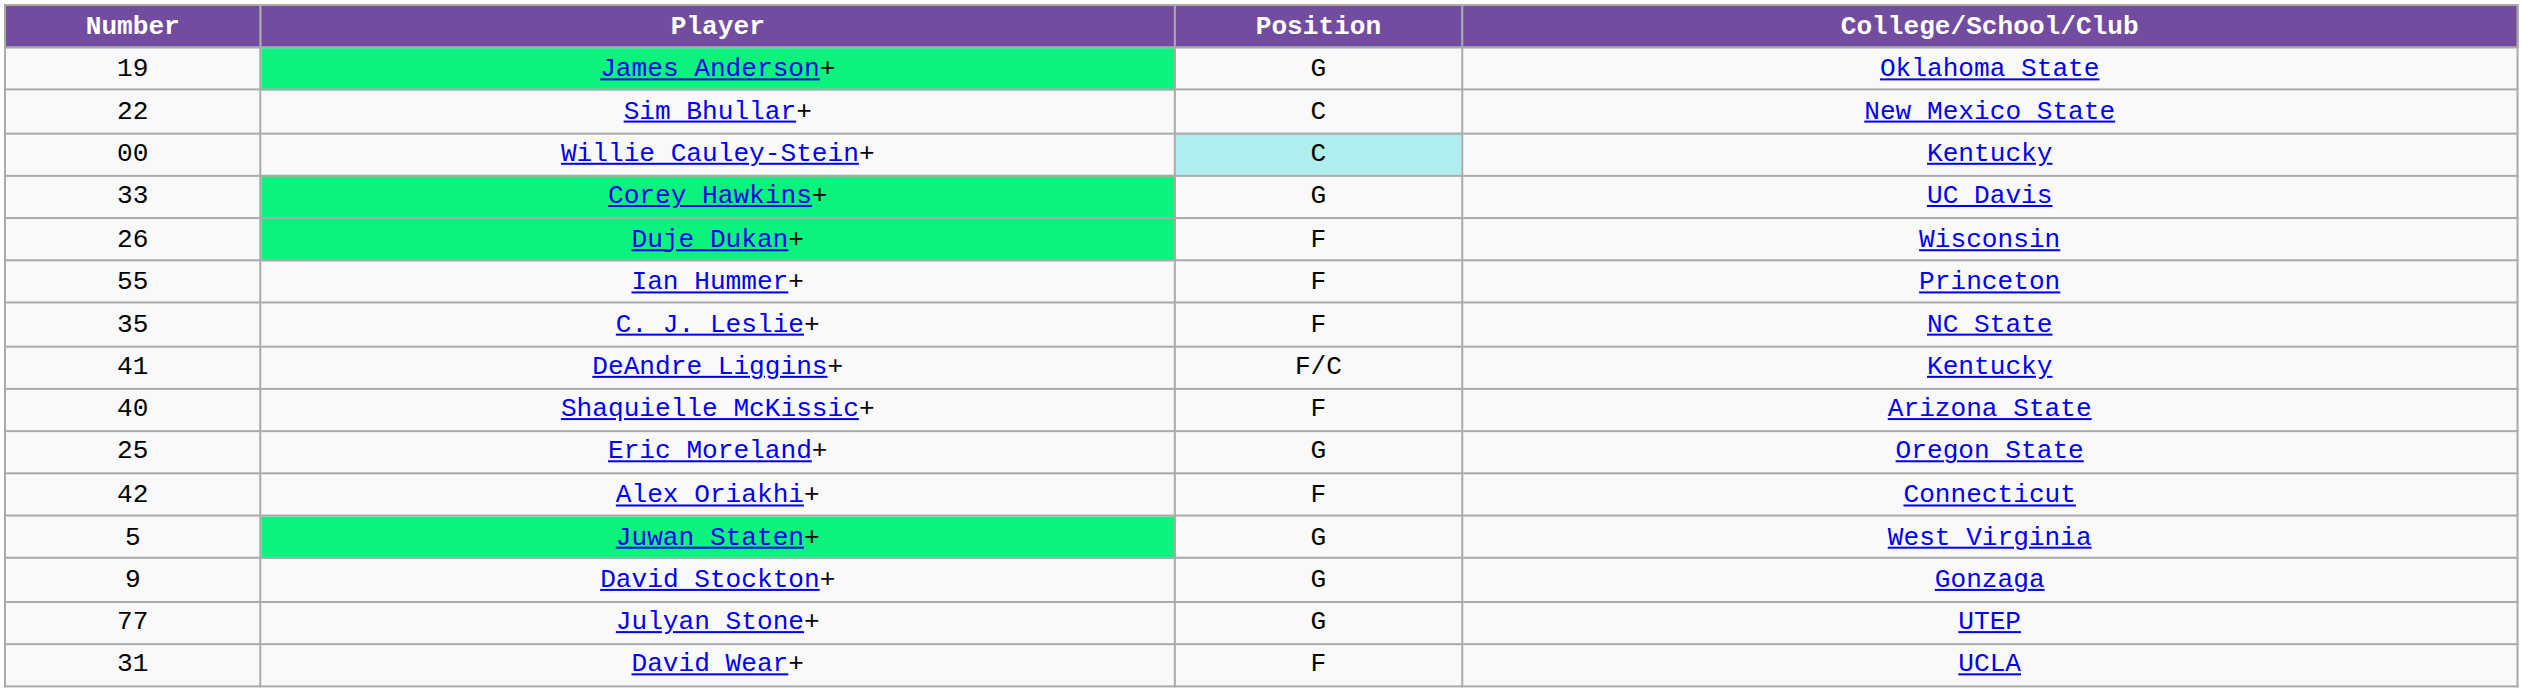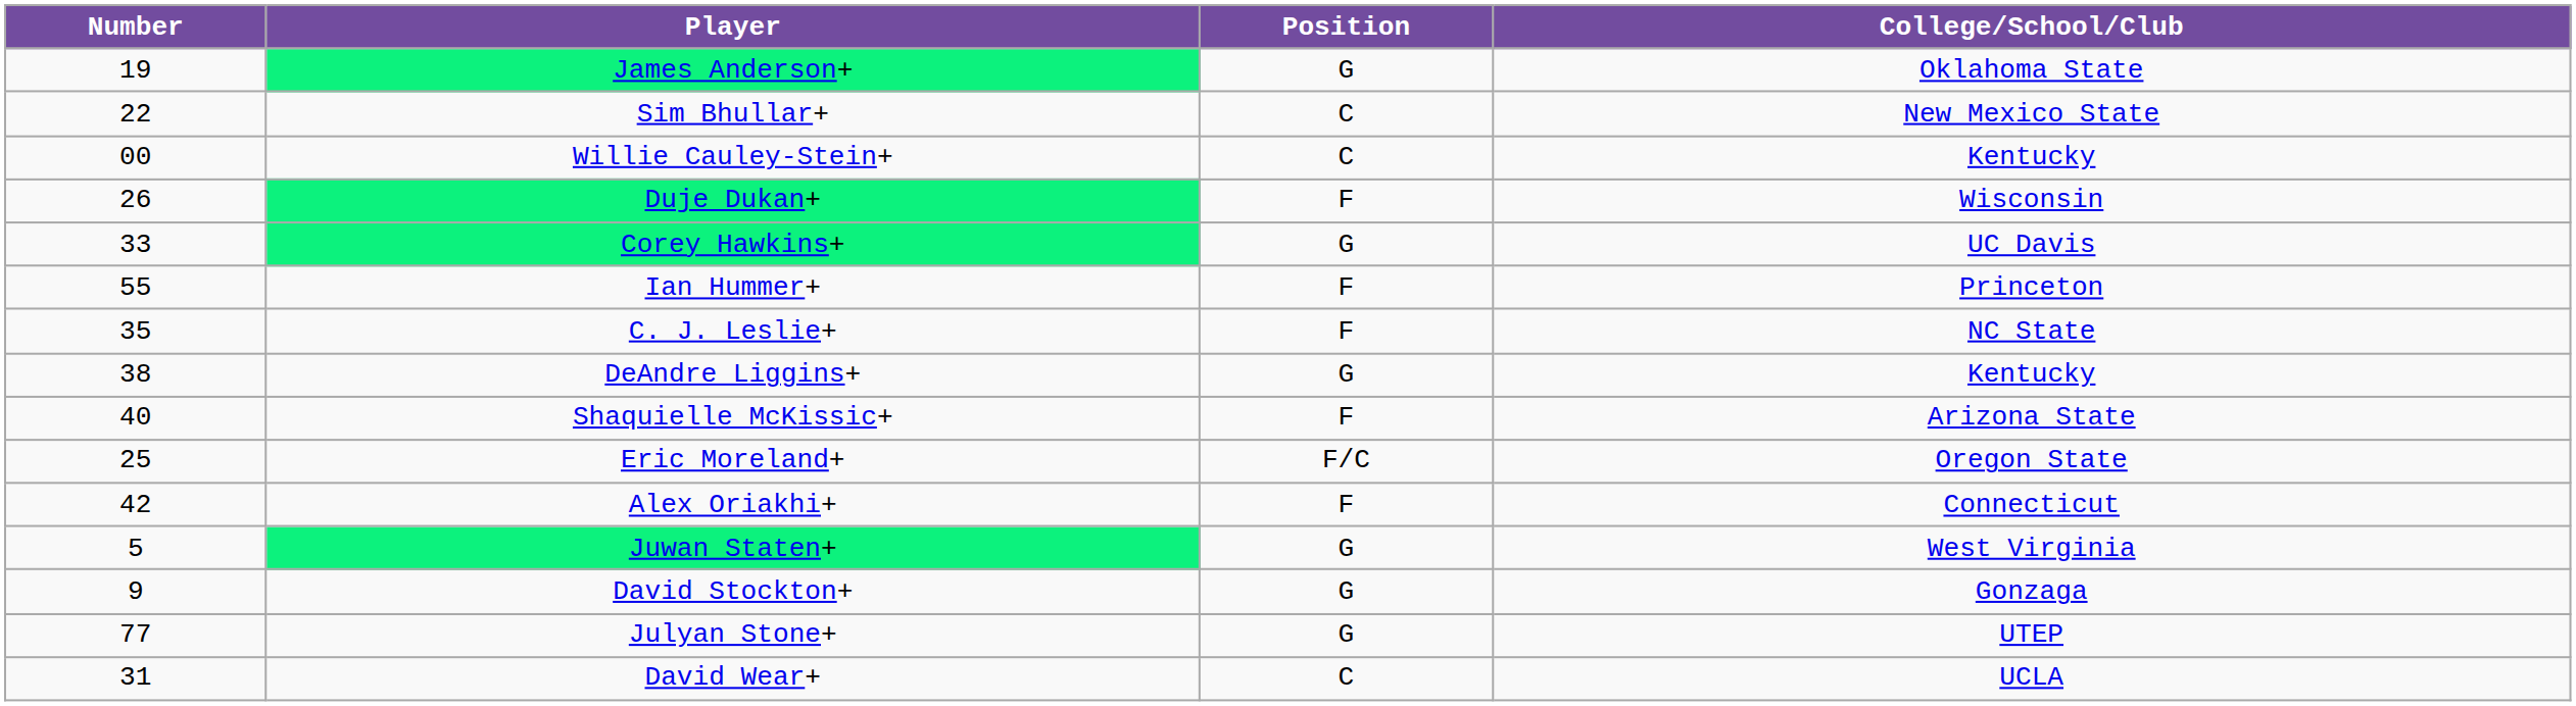 <table class="wikitable sortable sortable">
 <tr>
 <th style="background:#724C9F; color:white" width="1%">Number</th>
 <th style="background:#724C9F; color:white" width="5%">Player</th>
 <th style="background:#724C9F; color:white" width="1%">Position</th>
 <th style="background:#724C9F; color:white" width="5%">College/School/Club</th>
 </tr>
 <tr style="text-align: center">
 <td>19</td>
 <td bgcolor="#0CF27D"><a href='#'>James Anderson</a>+</td>
 <td>G</td>
 <td><a href='#'>Oklahoma State</a></td>
 </tr>
 <tr style="text-align: center">
 <td>22</td>
 <td><a href='#'>Sim Bhullar</a>+</td>
 <td>C</td>
 <td><a href='#'>New Mexico State</a></td>
 </tr>
 <tr style="text-align: center">
 <td>00</td>
 <td><a href='#'>Willie Cauley-Stein</a>+</td>
-<td style="background: paleturquoise;">C</td>
+<td>C</td>
 <td><a href='#'>Kentucky</a></td>
+</tr>
+<tr style="text-align: center">
+<td>26</td>
+<td bgcolor="#0CF27D"><a href='#'>Duje Dukan</a>+</td>
+<td>F</td>
+<td><a href='#'>Wisconsin</a></td>
 </tr>
 <tr style="text-align: center">
 <td>33</td>
 <td bgcolor="#0CF27D"><a href='#'>Corey Hawkins</a>+</td>
 <td>G</td>
 <td><a href='#'>UC Davis</a></td>
-</tr>
-<tr style="text-align: center">
-<td>26</td>
-<td bgcolor="#0CF27D"><a href='#'>Duje Dukan</a>+</td>
-<td>F</td>
-<td><a href='#'>Wisconsin</a></td>
 </tr>
 <tr style="text-align: center">
 <td>55</td>
 <td><a href='#'>Ian Hummer</a>+</td>
 <td>F</td>
 <td><a href='#'>Princeton</a></td>
 </tr>
 <tr style="text-align: center">
 <td>35</td>
 <td><a href='#'>C. J. Leslie</a>+</td>
 <td>F</td>
 <td><a href='#'>NC State</a></td>
 </tr>
 <tr style="text-align: center">
-<td>41</td>
+<td>38</td>
 <td><a href='#'>DeAndre Liggins</a>+</td>
-<td>F/C</td>
+<td>G</td>
 <td><a href='#'>Kentucky</a></td>
 </tr>
 <tr style="text-align: center">
 <td>40</td>
 <td><a href='#'>Shaquielle McKissic</a>+</td>
 <td>F</td>
 <td><a href='#'>Arizona State</a></td>
 </tr>
 <tr style="text-align: center">
 <td>25</td>
 <td><a href='#'>Eric Moreland</a>+</td>
-<td>G</td>
+<td>F/C</td>
 <td><a href='#'>Oregon State</a></td>
 </tr>
 <tr style="text-align: center">
 <td>42</td>
 <td><a href='#'>Alex Oriakhi</a>+</td>
 <td>F</td>
 <td><a href='#'>Connecticut</a></td>
 </tr>
 <tr style="text-align: center">
 <td>5</td>
 <td bgcolor="#0CF27D"><a href='#'>Juwan Staten</a>+</td>
 <td>G</td>
 <td><a href='#'>West Virginia</a></td>
 </tr>
 <tr style="text-align: center">
 <td>9</td>
 <td><a href='#'>David Stockton</a>+</td>
 <td>G</td>
 <td><a href='#'>Gonzaga</a></td>
 </tr>
 <tr style="text-align: center">
 <td>77</td>
 <td><a href='#'>Julyan Stone</a>+</td>
 <td>G</td>
 <td><a href='#'>UTEP</a></td>
 </tr>
 <tr style="text-align: center">
 <td>31</td>
 <td><a href='#'>David Wear</a>+</td>
-<td>F</td>
+<td>C</td>
 <td><a href='#'>UCLA</a></td>
 </tr>
 </table>
